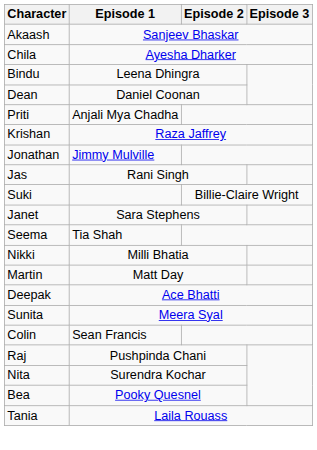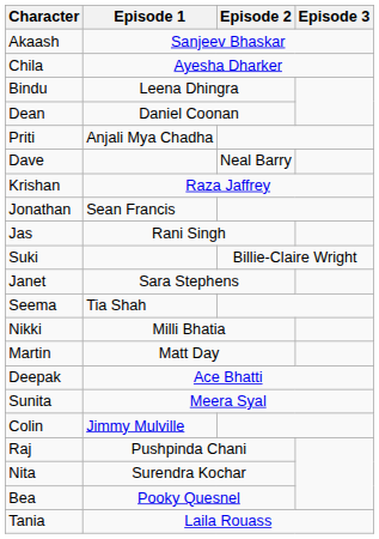 <table class="wikitable">
 <tr>
 <th>Character</th>
 <th>Episode 1</th>
 <th>Episode 2</th>
 <th>Episode 3</th>
 </tr>
 <tr>
 <td>Akaash</td>
 <td colspan="3" style="text-align:center;"><a href='#'>Sanjeev Bhaskar</a></td>
 </tr>
 <tr>
 <td>Chila</td>
 <td colspan="3" style="text-align:center;"><a href='#'>Ayesha Dharker</a></td>
 </tr>
 <tr>
 <td>Bindu</td>
 <td colspan="2" style="text-align:center;">Leena Dhingra</td>
 <td rowspan="2"></td>
 </tr>
 <tr>
 <td>Dean</td>
 <td colspan="2" style="text-align:center;">Daniel Coonan</td>
 </tr>
 <tr>
 <td>Priti</td>
 <td>Anjali Mya Chadha</td>
 <td colspan="2"></td>
 </tr>
 <tr>
+<td>Dave</td>
+<td></td>
+<td>Neal Barry</td>
+<td></td>
+</tr>
+<tr>
 <td>Krishan</td>
 <td colspan="3" style="text-align:center;"><a href='#'>Raza Jaffrey</a></td>
 </tr>
 <tr>
 <td>Jonathan</td>
-<td><a href='#'>Jimmy Mulville</a></td>
+<td>Sean Francis</td>
 <td colspan="2"></td>
 </tr>
 <tr>
 <td>Jas</td>
 <td colspan="2" style="text-align:center;">Rani Singh</td>
 <td></td>
 </tr>
 <tr>
 <td>Suki</td>
 <td></td>
 <td colspan="2" style="text-align:center;">Billie-Claire Wright</td>
 </tr>
 <tr>
 <td>Janet</td>
 <td colspan="2" style="text-align:center;">Sara Stephens</td>
 <td></td>
 </tr>
 <tr>
 <td>Seema</td>
 <td>Tia Shah</td>
 <td colspan="2"></td>
 </tr>
 <tr>
 <td>Nikki</td>
 <td colspan="2" style="text-align:center;">Milli Bhatia</td>
 <td></td>
 </tr>
 <tr>
 <td>Martin</td>
 <td colspan="2" style="text-align:center;">Matt Day</td>
 <td></td>
 </tr>
 <tr>
 <td>Deepak</td>
 <td colspan="3" style="text-align:center;"><a href='#'>Ace Bhatti</a></td>
 </tr>
 <tr>
 <td>Sunita</td>
 <td colspan="3" style="text-align:center;"><a href='#'>Meera Syal</a></td>
 </tr>
 <tr>
 <td>Colin</td>
-<td>Sean Francis</td>
+<td><a href='#'>Jimmy Mulville</a></td>
 <td colspan="2"></td>
 </tr>
 <tr>
 <td>Raj</td>
 <td colspan="2" style="text-align:center;">Pushpinda Chani</td>
 <td rowspan="3"></td>
 </tr>
 <tr>
 <td>Nita</td>
 <td colspan="2" style="text-align:center;">Surendra Kochar</td>
 </tr>
 <tr>
 <td>Bea</td>
 <td colspan="2" style="text-align:center;"><a href='#'>Pooky Quesnel</a></td>
 </tr>
 <tr>
 <td>Tania</td>
 <td colspan="3" style="text-align:center;"><a href='#'>Laila Rouass</a></td>
 </tr>
 </table>
